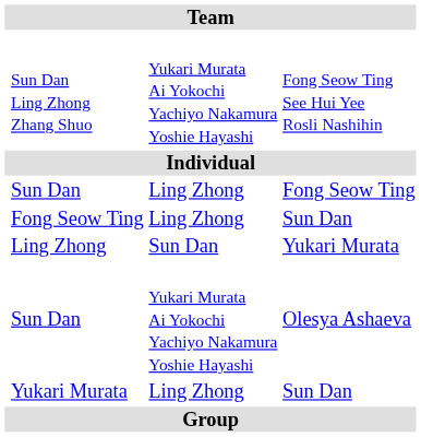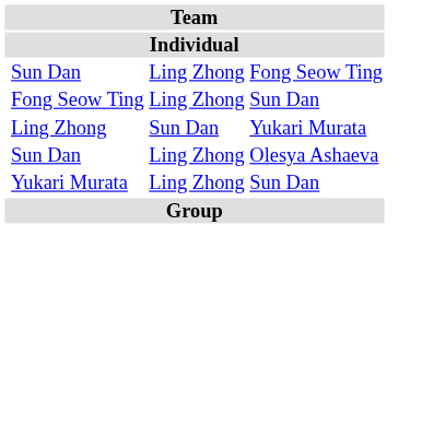 <table>
 <tr bgcolor="DFDFDF">
 <td colspan="4" align="center"><strong>Team</strong></td>
-</tr>
-<tr>
-<th scope=row style="text-align:left"></th>
-<td><br><small><a href='#'>Sun Dan</a><br><a href='#'>Ling Zhong</a><br><a href='#'>Zhang Shuo</a></small></td>
-<td><br><small><a href='#'>Yukari Murata</a><br><a href='#'>Ai Yokochi</a><br><a href='#'>Yachiyo Nakamura</a><br><a href='#'>Yoshie Hayashi</a></small></td>
-<td><br><small><a href='#'>Fong Seow Ting</a><br><a href='#'>See Hui Yee</a><br><a href='#'>Rosli Nashihin</a></small></td>
 </tr>
 <tr bgcolor="DFDFDF">
 <td colspan="4" align="center"><strong>Individual</strong></td>
 </tr>
 <tr>
 <th scope=row style="text-align:left"></th>
 <td><a href='#'>Sun Dan</a><br><small></small></td>
 <td><a href='#'>Ling Zhong</a><br><small></small></td>
 <td><a href='#'>Fong Seow Ting</a><br><small></small></td>
 </tr>
 <tr>
 <th scope=row style="text-align:left"></th>
 <td><a href='#'>Fong Seow Ting</a><br><small></small></td>
 <td><a href='#'>Ling Zhong</a><br><small></small></td>
 <td><a href='#'>Sun Dan</a><br><small></small></td>
 </tr>
 <tr>
 <th scope=row style="text-align:left"></th>
 <td><a href='#'>Ling Zhong</a><br><small></small></td>
 <td><a href='#'>Sun Dan</a><br><small></small></td>
 <td><a href='#'>Yukari Murata</a><br><small></small></td>
 </tr>
 <tr>
 <th scope=row style="text-align:left"></th>
 <td><a href='#'>Sun Dan</a><br><small></small></td>
-<td><br><small><a href='#'>Yukari Murata</a><br><a href='#'>Ai Yokochi</a><br><a href='#'>Yachiyo Nakamura</a><br><a href='#'>Yoshie Hayashi</a></small></td>
+<td><a href='#'>Ling Zhong</a><br><small></small></td>
 <td><a href='#'>Olesya Ashaeva</a><br><small></small></td>
 </tr>
 <tr>
 <th scope=row style="text-align:left"></th>
 <td><a href='#'>Yukari Murata</a><br><small></small></td>
 <td><a href='#'>Ling Zhong</a><br><small></small></td>
 <td><a href='#'>Sun Dan</a><br><small></small></td>
 </tr>
 <tr bgcolor="DFDFDF">
 <td colspan="4" align="center"><strong>Group</strong></td>
 </tr>
 <tr>
 <th scope=row style="text-align:left"></th>
 <td></td>
 <td></td>
 <td></td>
 </tr>
 <tr>
 <th scope=row style="text-align:left"></th>
 <td></td>
 <td></td>
 <td></td>
 </tr>
 <tr>
 <th scope=row style="text-align:left"></th>
 <td></td>
 <td></td>
 <td></td>
 </tr>
 </table>
